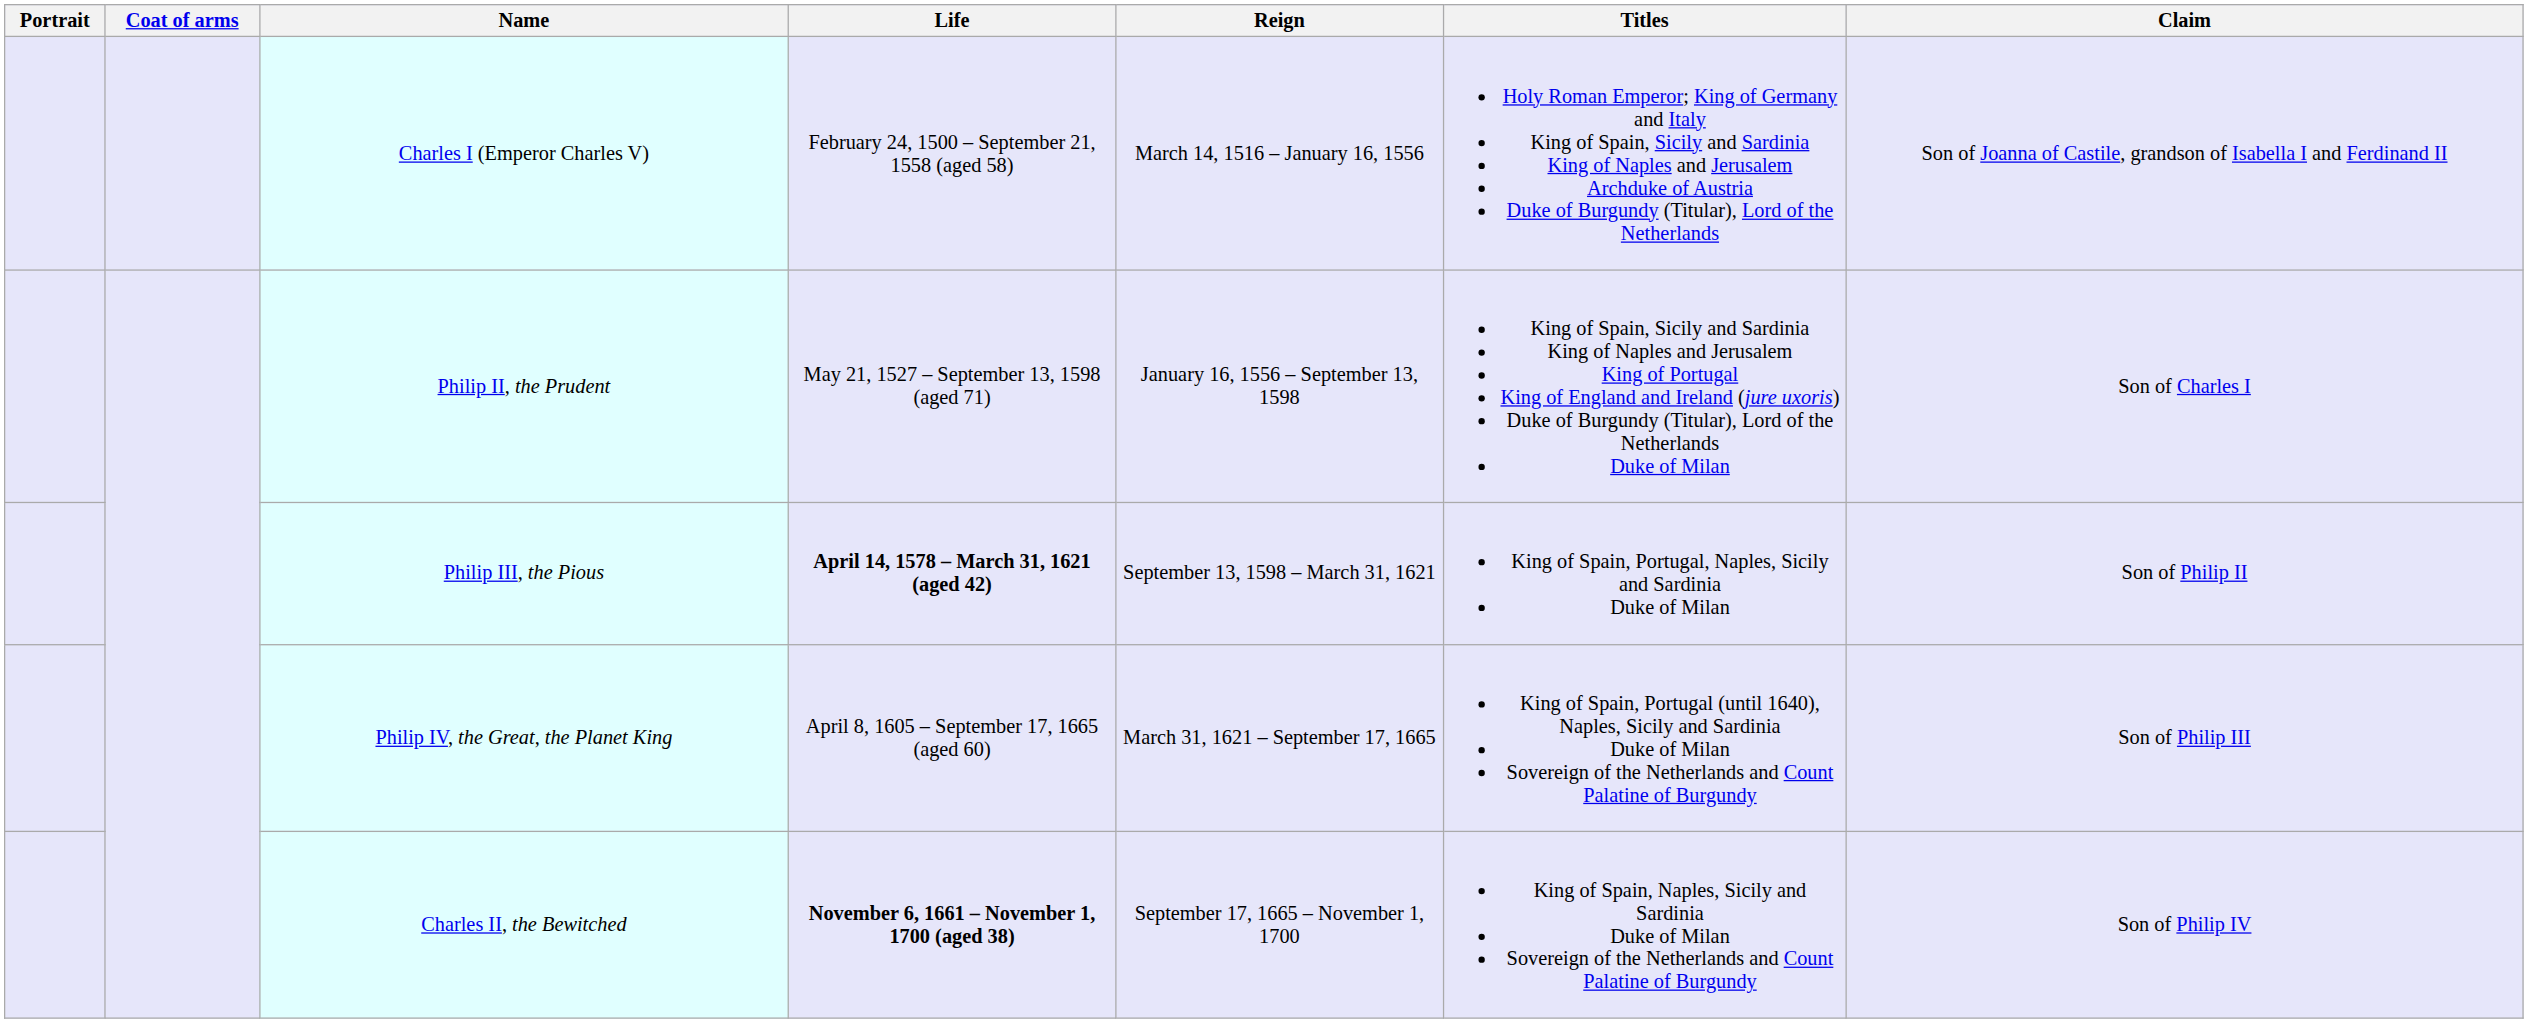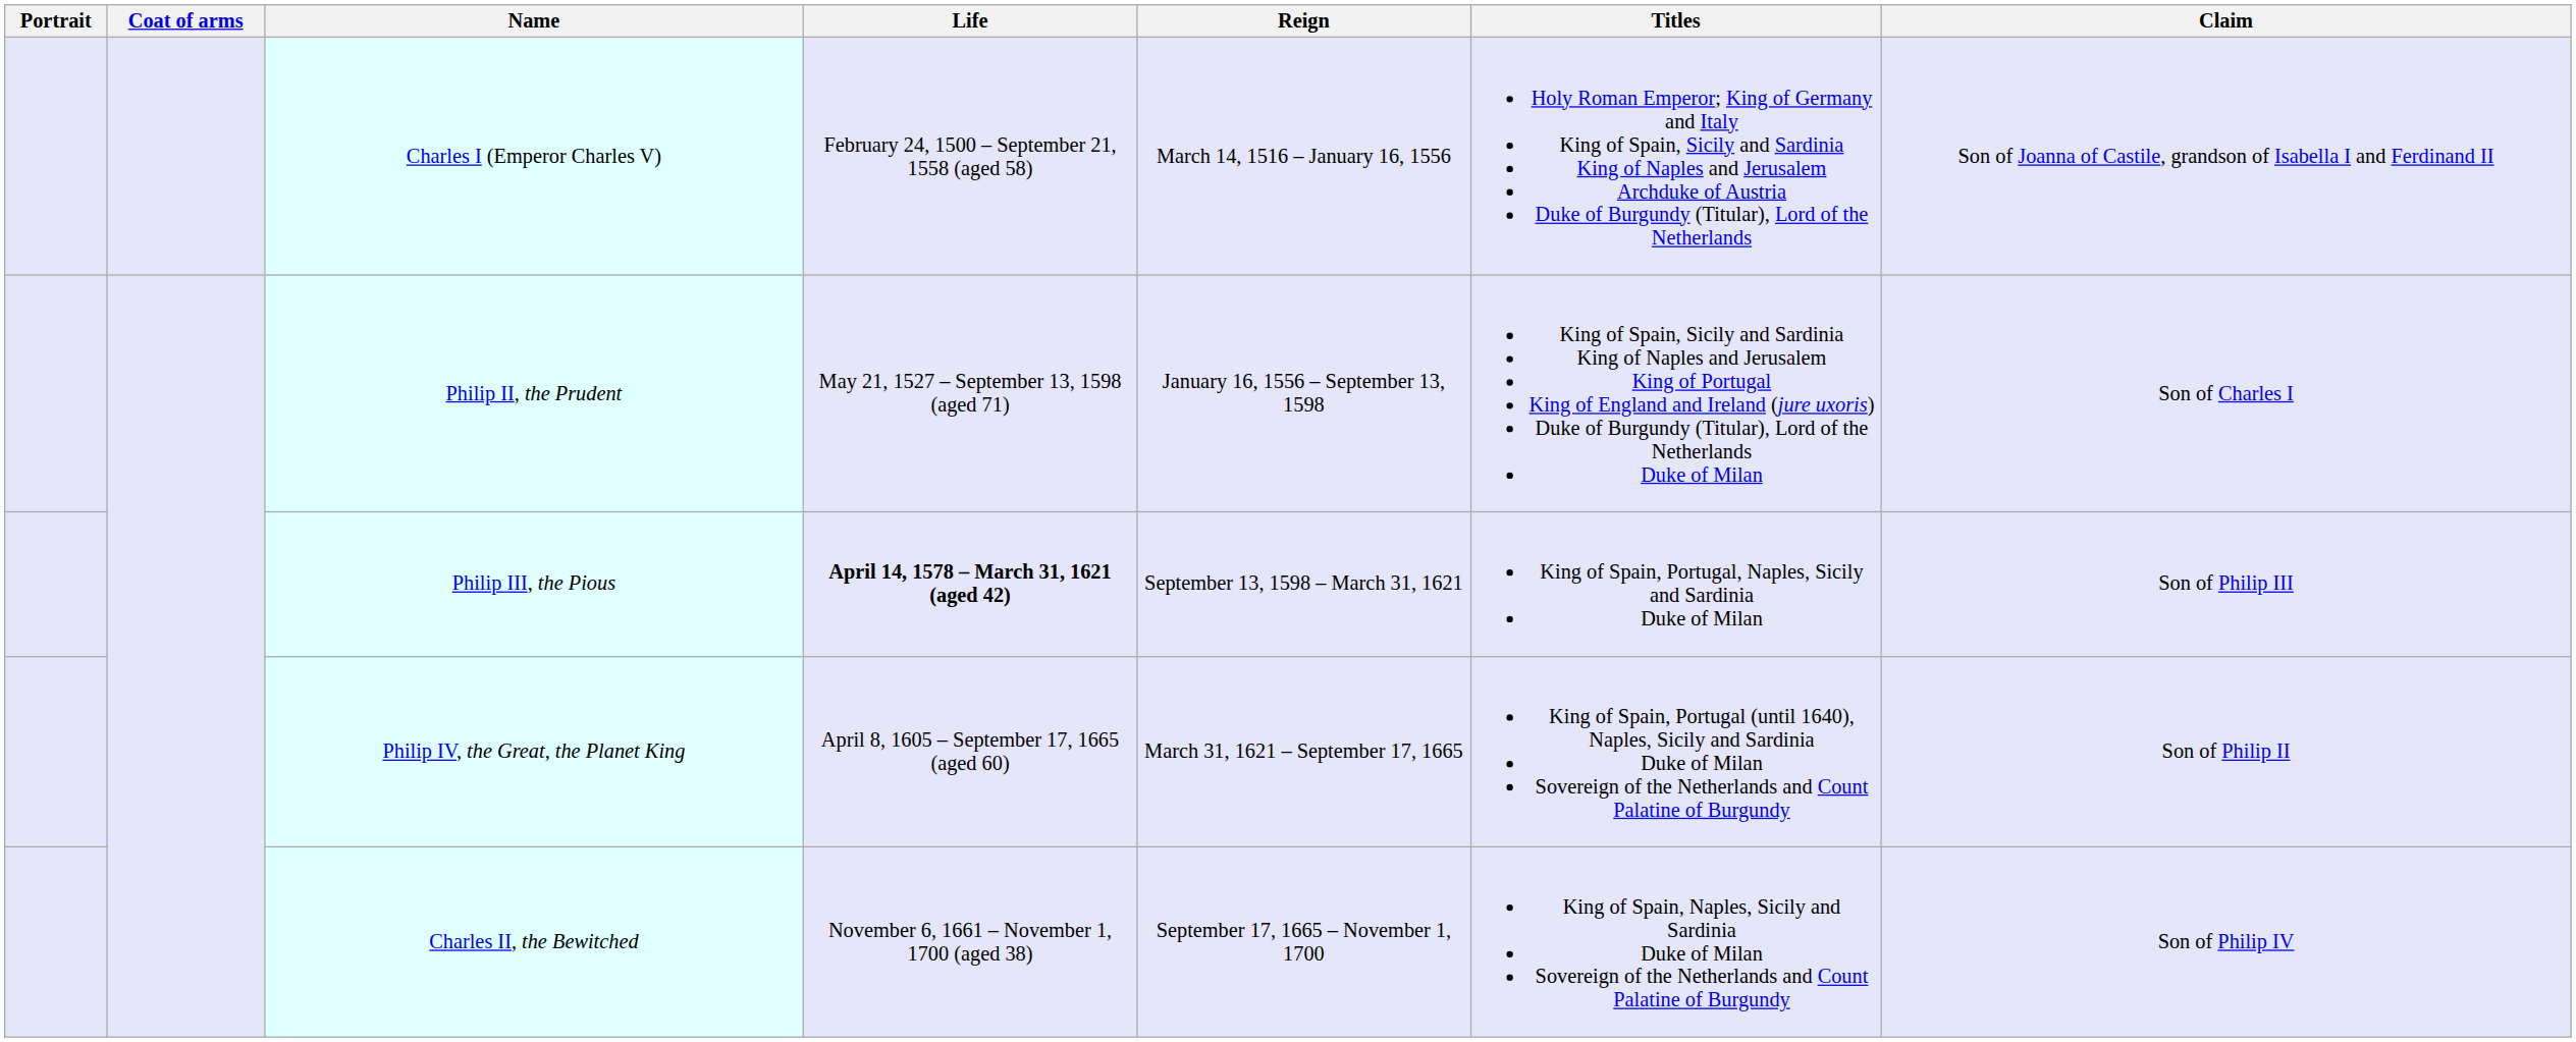 <table style="text-align:center; background:#E6E6FA; width:100%" class="wikitable">
 <tr>
 <th>Portrait</th>
 <th><a href='#'>Coat of arms</a></th>
 <th width=21%>Name</th>
 <th width=13%>Life</th>
 <th width=13%>Reign</th>
 <th width=16%>Titles</th>
 <th>Claim</th>
 </tr>
 <tr>
 <td></td>
 <td></td>
 <td bgcolor=#E0FFFF><a href='#'>Charles I</a> (Emperor Charles V)<br></td>
 <td>February 24, 1500 – September 21, 1558 (aged 58)</td>
 <td>March 14, 1516 – January 16, 1556</td>
 <td><br><ul><li><a href='#'>Holy Roman Emperor</a>; <a href='#'>King of Germany</a> and <a href='#'>Italy</a></li><li>King of Spain, <a href='#'>Sicily</a> and <a href='#'>Sardinia</a></li><li><a href='#'>King of Naples</a> and <a href='#'>Jerusalem</a></li><li><a href='#'>Archduke of Austria</a></li><li><a href='#'>Duke of Burgundy</a> (Titular), <a href='#'>Lord of the Netherlands</a></li></ul></td>
 <td>Son of <a href='#'>Joanna of Castile</a>, grandson of <a href='#'>Isabella I</a> and <a href='#'>Ferdinand II</a></td>
 </tr>
 <tr>
 <td></td>
 <td rowspan="4"></td>
 <td bgcolor=#E0FFFF><a href='#'>Philip II</a>, <em>the Prudent</em><br></td>
 <td>May 21, 1527 – September 13, 1598 (aged 71)</td>
 <td>January 16, 1556 – September 13, 1598</td>
 <td><br><ul><li>King of Spain, Sicily and Sardinia</li><li>King of Naples and Jerusalem</li><li><a href='#'>King of Portugal</a></li><li><a href='#'>King of England and Ireland</a> (<em><a href='#'>jure uxoris</a></em>)</li><li>Duke of Burgundy (Titular), Lord of the Netherlands</li><li><a href='#'>Duke of Milan</a></li></ul></td>
 <td>Son of <a href='#'>Charles I</a></td>
 </tr>
 <tr>
 <td></td>
 <td bgcolor=#E0FFFF><a href='#'>Philip III</a>, <em>the Pious</em><br></td>
 <td><strong>April 14, 1578 – March 31, 1621 (aged 42)</strong></td>
 <td>September 13, 1598 – March 31, 1621</td>
 <td><br><ul><li>King of Spain, Portugal, Naples, Sicily and Sardinia</li><li>Duke of Milan</li></ul></td>
-<td>Son of <a href='#'>Philip II</a></td>
+<td>Son of <a href='#'>Philip III</a></td>
 </tr>
 <tr>
 <td></td>
 <td bgcolor=#E0FFFF><a href='#'>Philip IV</a>, <em>the Great</em>, <em>the Planet King</em><br></td>
 <td>April 8, 1605 – September 17, 1665 (aged 60)</td>
 <td>March 31, 1621 – September 17, 1665</td>
 <td><br><ul><li>King of Spain, Portugal (until 1640), Naples, Sicily and Sardinia</li><li>Duke of Milan</li><li>Sovereign of the Netherlands and <a href='#'>Count Palatine of Burgundy</a></li></ul></td>
-<td>Son of <a href='#'>Philip III</a></td>
+<td>Son of <a href='#'>Philip II</a></td>
 </tr>
 <tr>
 <td></td>
 <td bgcolor=#E0FFFF><a href='#'>Charles II</a>, <em>the Bewitched</em><br></td>
-<td><strong>November 6, 1661 – November 1, 1700 (aged 38)</strong></td>
+<td>November 6, 1661 – November 1, 1700 (aged 38)</td>
 <td>September 17, 1665 – November 1, 1700</td>
 <td><br><ul><li>King of Spain, Naples, Sicily and Sardinia</li><li>Duke of Milan</li><li>Sovereign of the Netherlands and <a href='#'>Count Palatine of Burgundy</a></li></ul></td>
 <td>Son of <a href='#'>Philip IV</a></td>
 </tr>
 </table>
